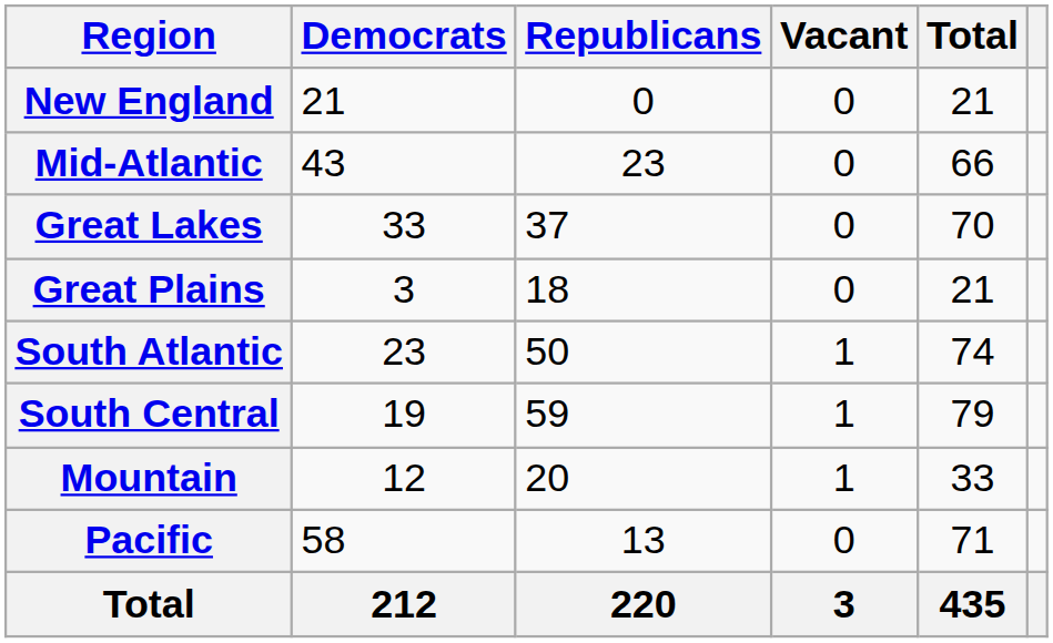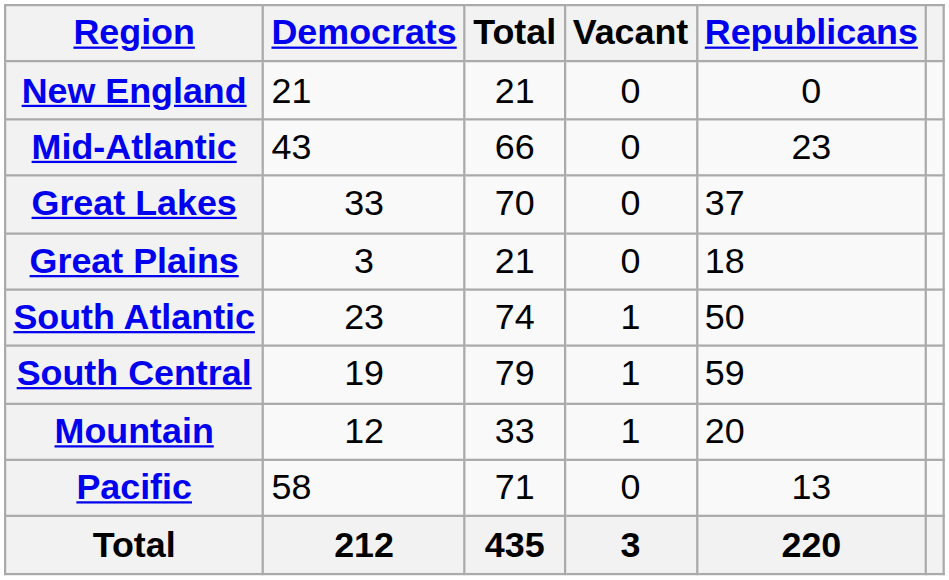 <table class= "wikitable sortable plainrowheaders">
 <tr>
 <th scope="col"><a href='#'>Region</a></th>
 <th scope="col"><a href='#'>Democrats</a></th>
+<th scope="col">Total</th>
+<th scope="col">Vacant</th>
 <th scope="col"><a href='#'>Republicans</a></th>
-<th scope="col">Vacant</th>
-<th scope="col">Total</th>
 <th scope="col" class=unsortable></th>
 </tr>
 <tr>
 <th scope="row"><a href='#'>New England</a></th>
 <td>21</td>
+<td style="text-align:center;">21</td>
 <td style="text-align:center;">0</td>
 <td style="text-align:center;">0</td>
-<td style="text-align:center;">21</td>
 <td></td>
 </tr>
 <tr>
 <th scope="row"><a href='#'>Mid-Atlantic</a></th>
 <td>43</td>
+<td style="text-align:center;">66</td>
+<td style="text-align:center;">0</td>
 <td style="text-align:center;">23</td>
-<td style="text-align:center;">0</td>
-<td style="text-align:center;">66</td>
 <td></td>
 </tr>
 <tr>
 <th scope="row"><a href='#'>Great Lakes</a></th>
 <td style="text-align:center;">33</td>
+<td style="text-align:center;">70</td>
+<td style="text-align:center;">0</td>
 <td>37</td>
-<td style="text-align:center;">0</td>
-<td style="text-align:center;">70</td>
 <td></td>
 </tr>
 <tr>
 <th scope="row"><a href='#'>Great Plains</a></th>
 <td style="text-align:center;">3</td>
+<td style="text-align:center;">21</td>
+<td style="text-align:center;">0</td>
 <td>18</td>
-<td style="text-align:center;">0</td>
-<td style="text-align:center;">21</td>
 <td></td>
 </tr>
 <tr>
 <th scope="row"><a href='#'>South Atlantic</a></th>
 <td style="text-align:center;">23</td>
+<td style="text-align:center;">74</td>
+<td style="text-align:center;">1</td>
 <td>50</td>
-<td style="text-align:center;">1</td>
-<td style="text-align:center;">74</td>
 <td></td>
 </tr>
 <tr>
 <th scope="row"><a href='#'>South Central</a></th>
 <td style="text-align:center;">19</td>
+<td style="text-align:center;">79</td>
+<td style="text-align:center;">1</td>
 <td>59</td>
-<td style="text-align:center;">1</td>
-<td style="text-align:center;">79</td>
 <td></td>
 </tr>
 <tr>
 <th scope="row"><a href='#'>Mountain</a></th>
 <td style="text-align:center;">12</td>
+<td style="text-align:center;">33</td>
+<td style="text-align:center;">1</td>
 <td>20</td>
-<td style="text-align:center;">1</td>
-<td style="text-align:center;">33</td>
 <td></td>
 </tr>
 <tr>
 <th scope="row"><a href='#'>Pacific</a></th>
 <td>58</td>
+<td style="text-align:center;">71</td>
+<td style="text-align:center;">0</td>
 <td style="text-align:center;">13</td>
-<td style="text-align:center;">0</td>
-<td style="text-align:center;">71</td>
 <td></td>
 </tr>
 <tr>
 <th scope="row">Total</th>
 <th>212</th>
+<th>435</th>
+<th>3</th>
 <th>220</th>
-<th>3</th>
-<th>435</th>
 <th></th>
 </tr>
 </table>
